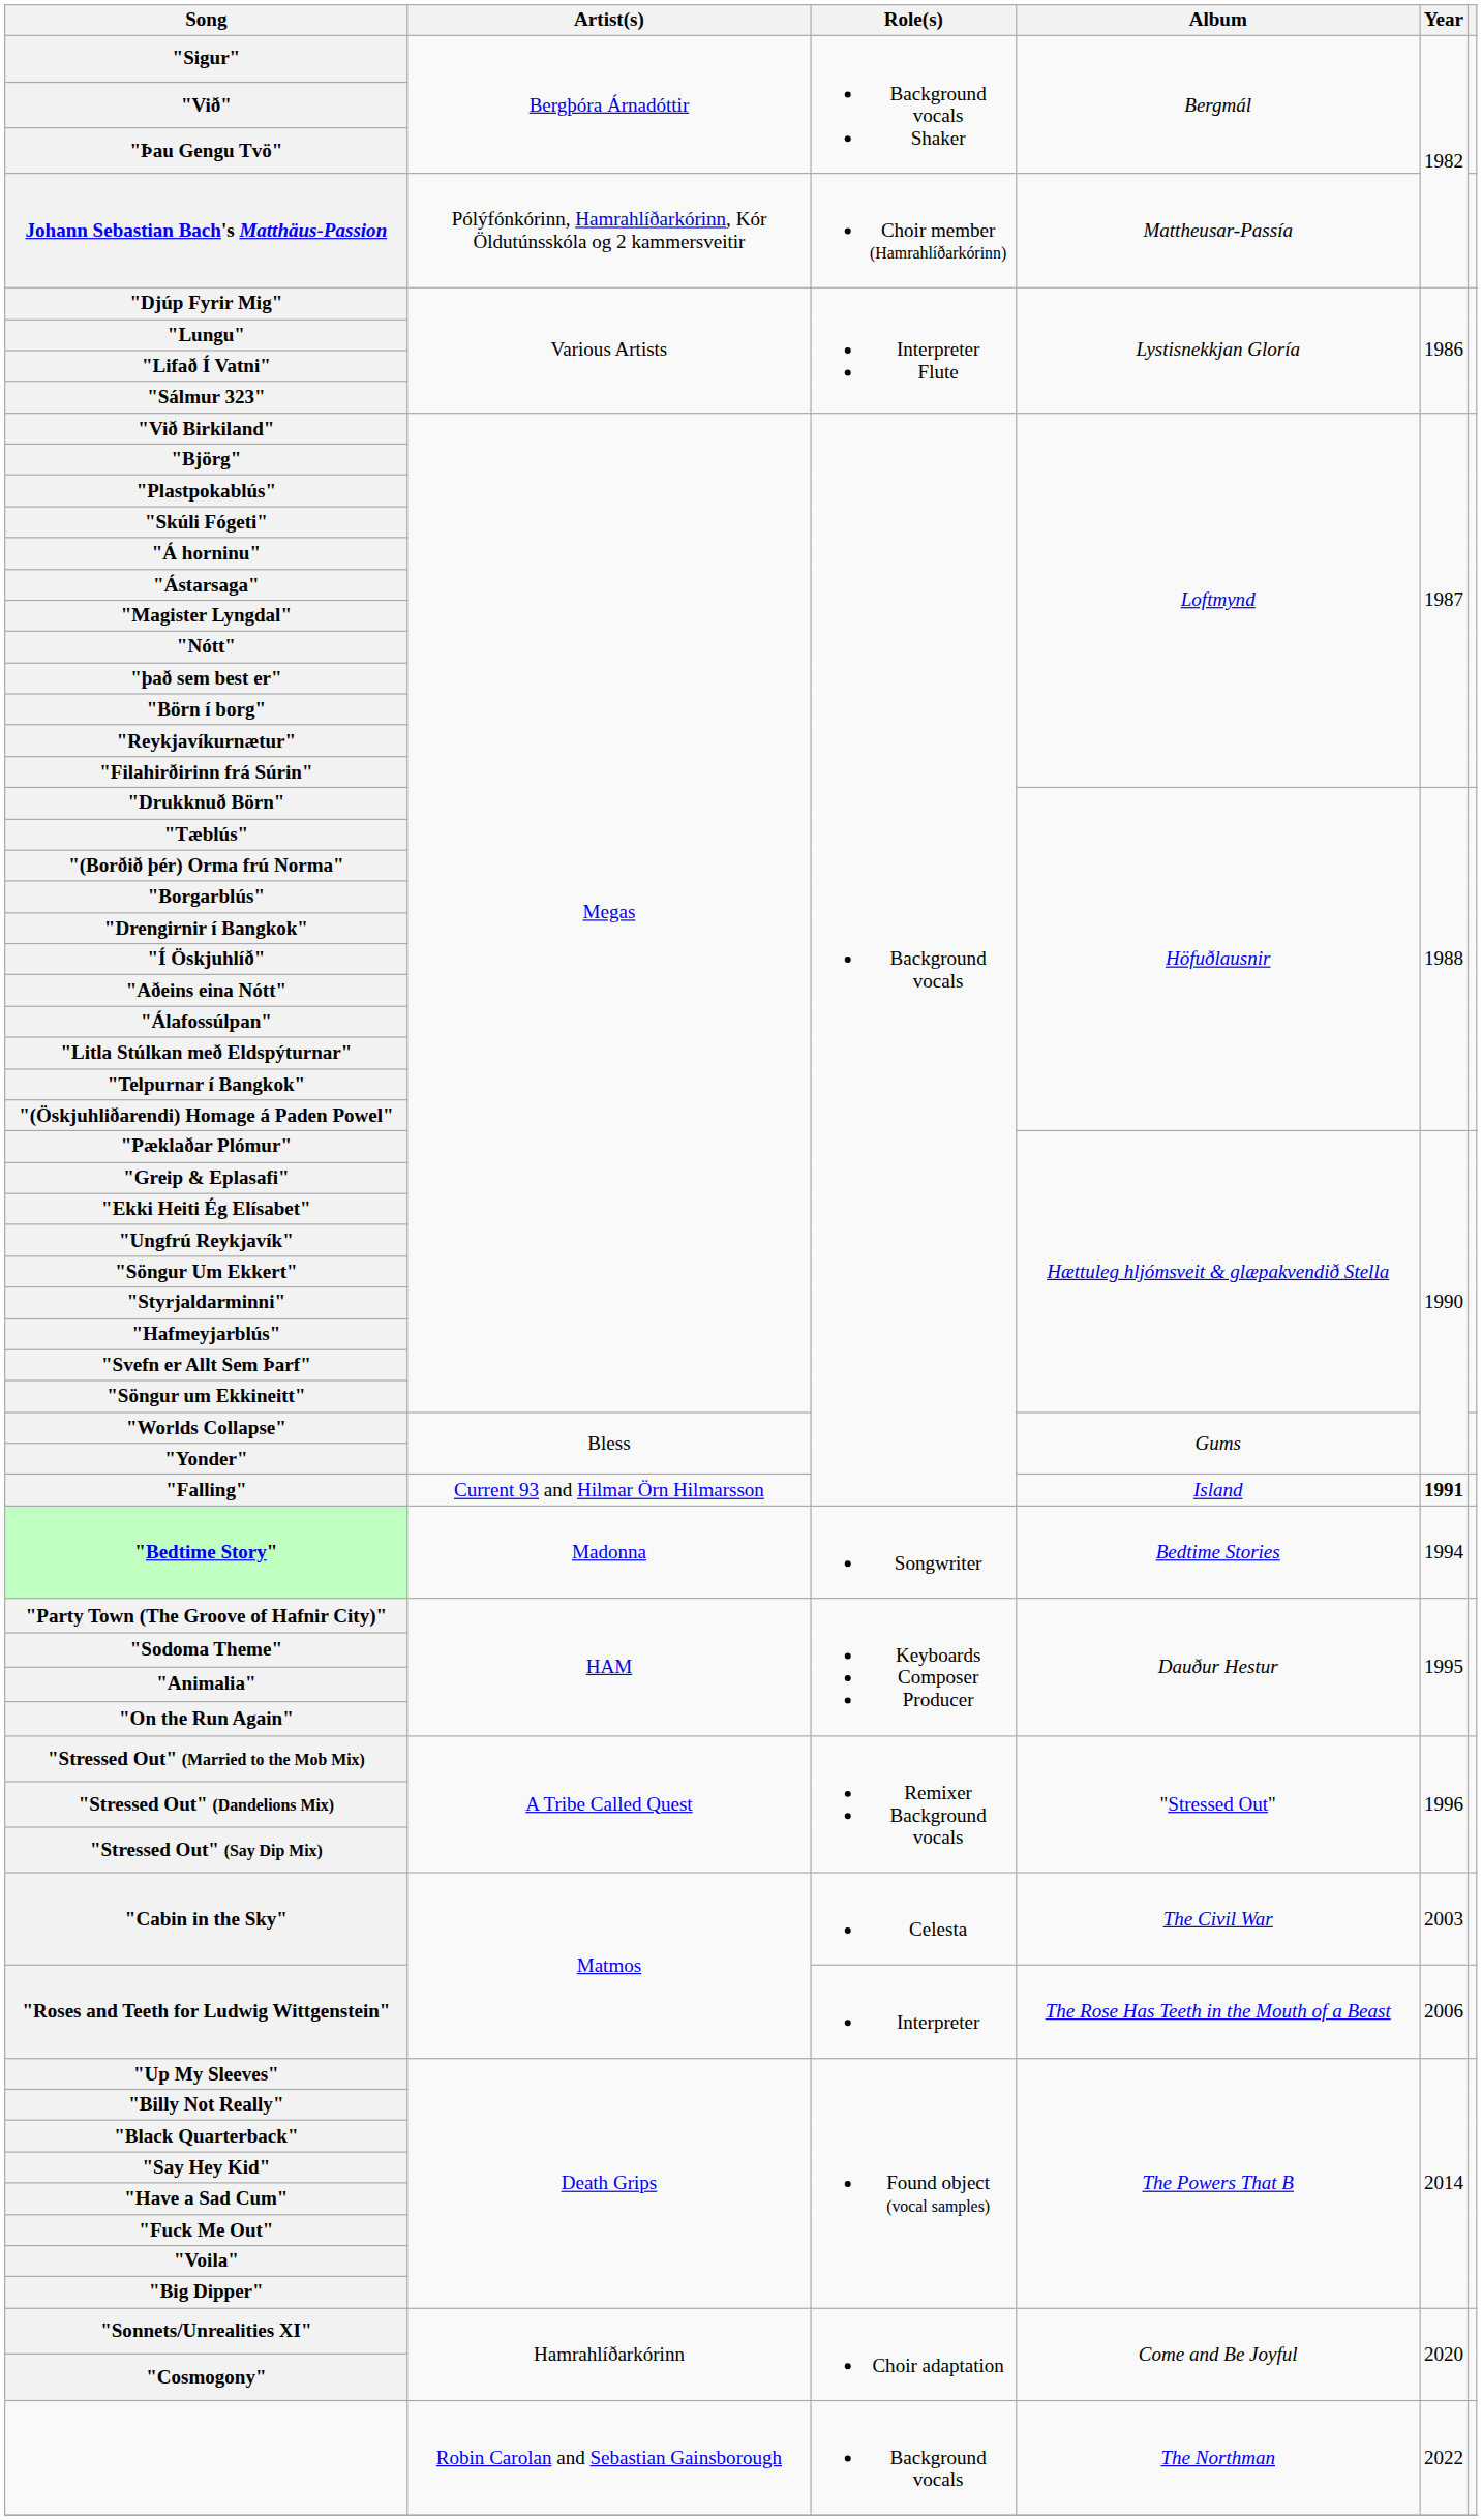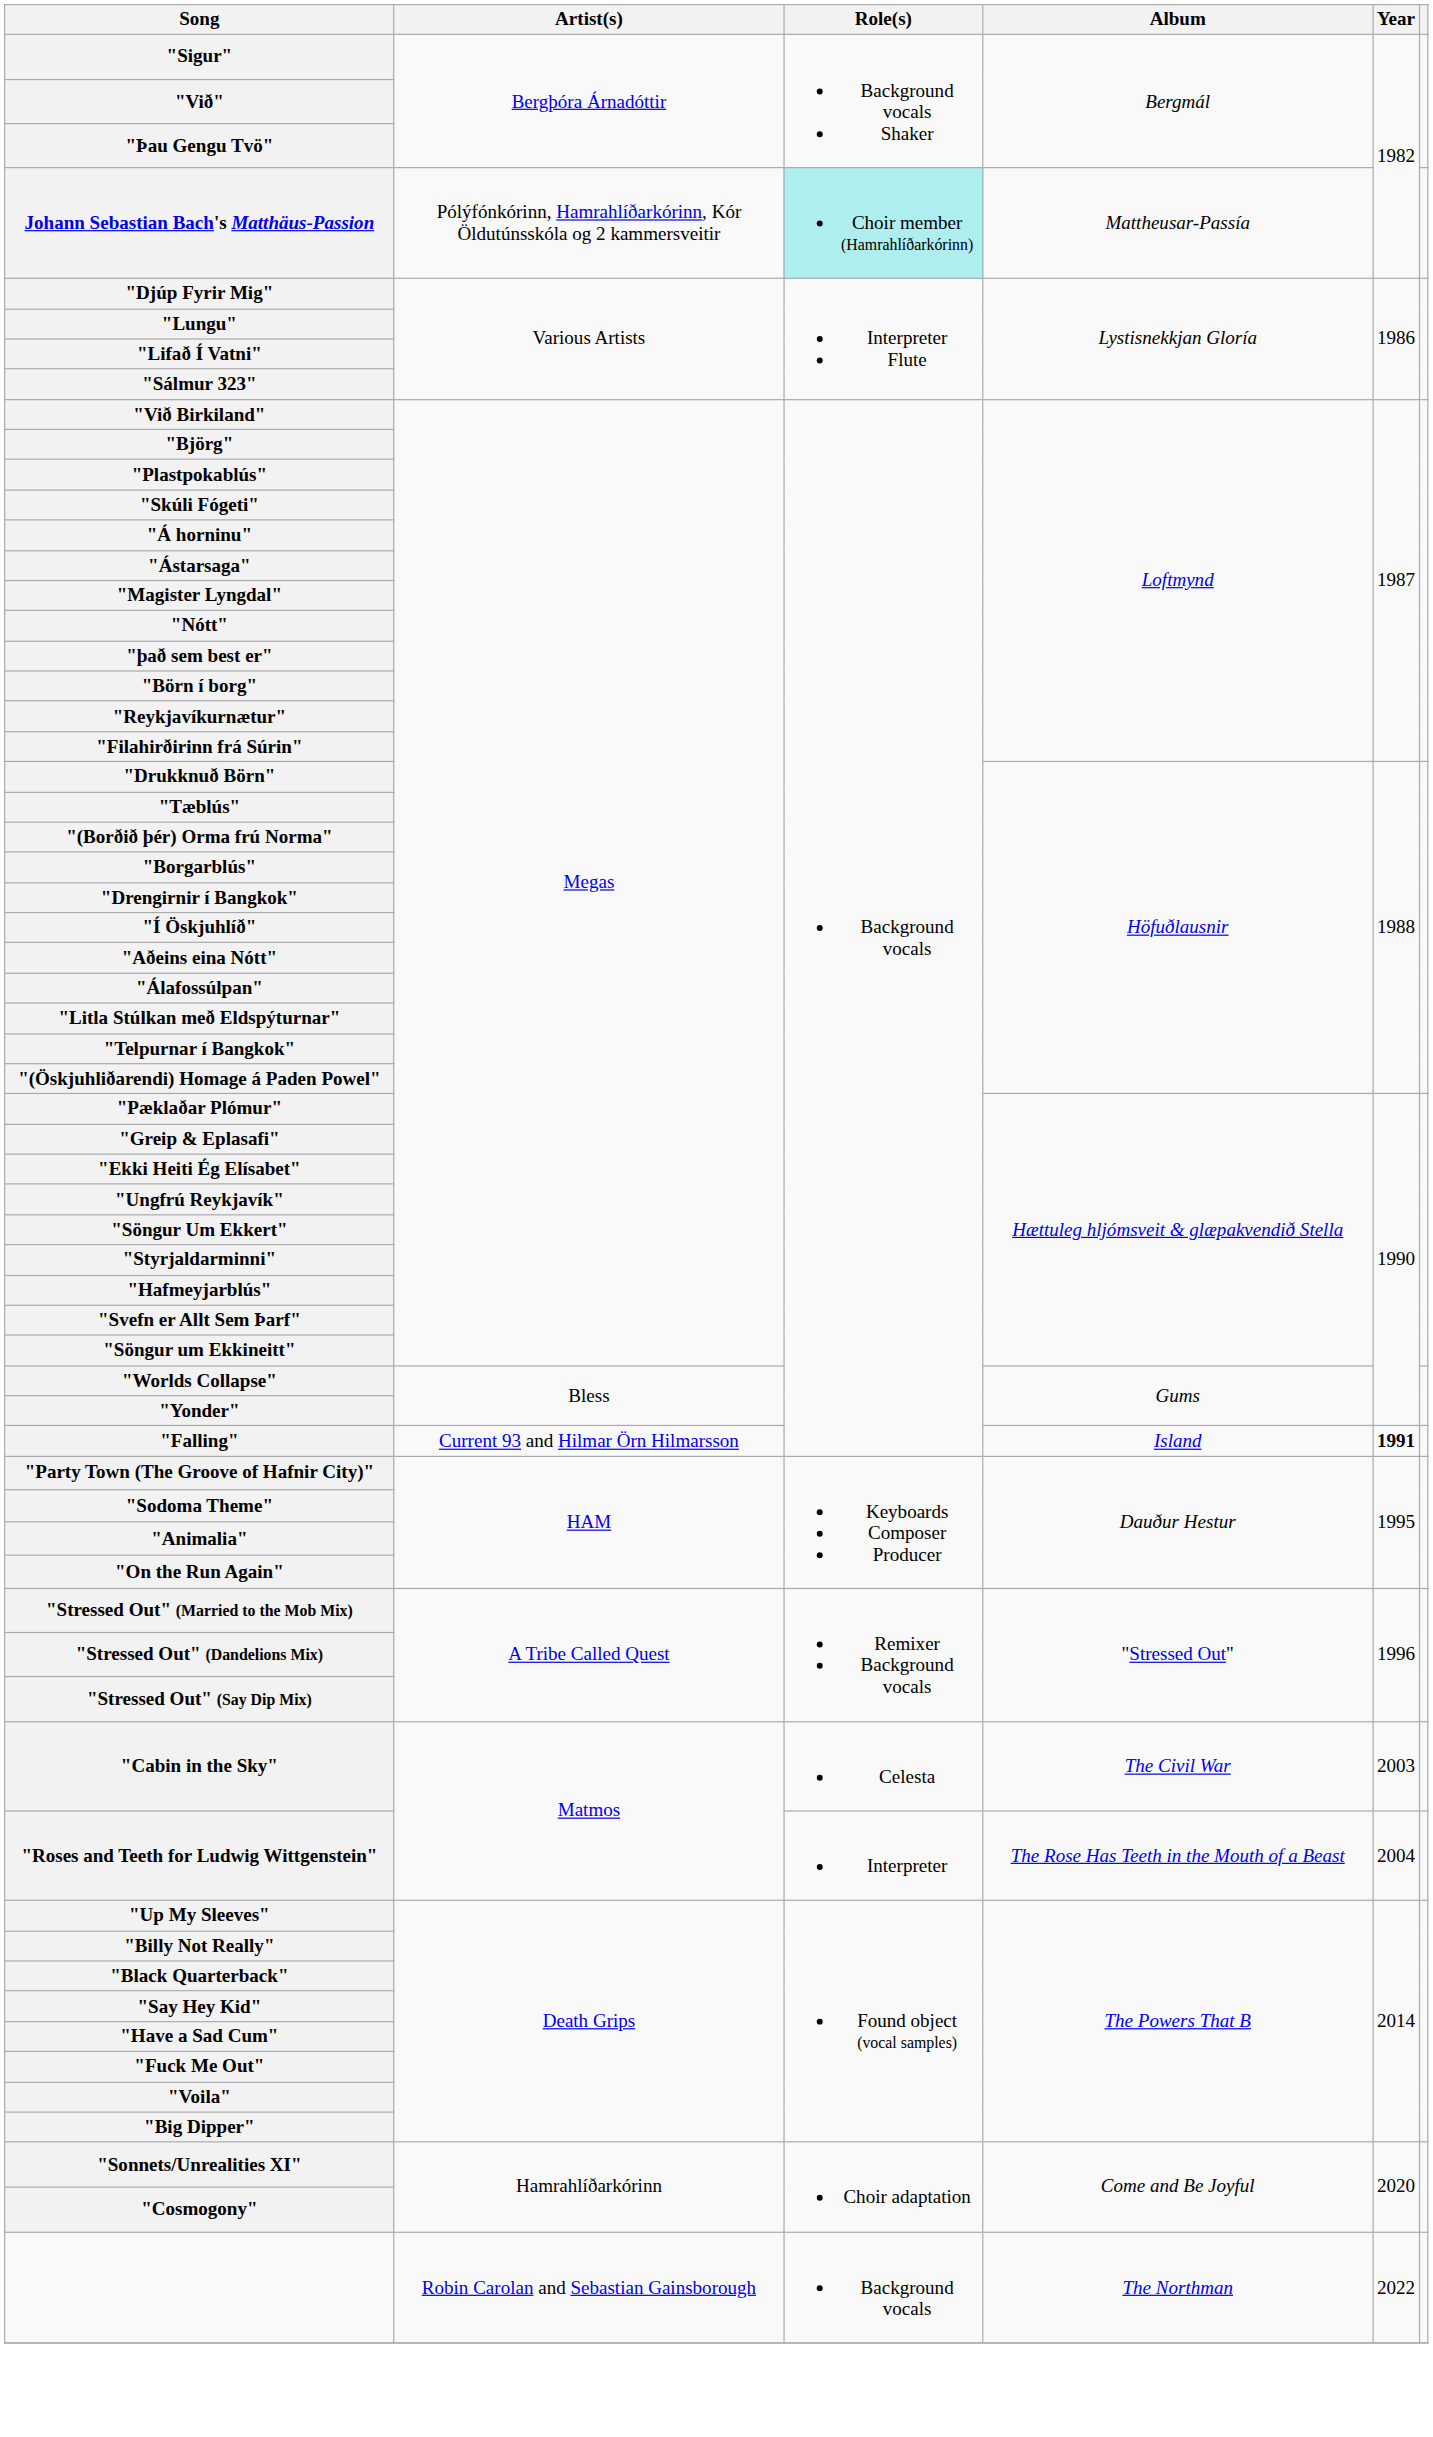 <table class="wikitable plainrowheaders" style="text-align:center;">
 <tr>
 <th scope="col" class="unsortable" style="width:20em;">Song</th>
 <th scope="col" class="unsortable" style="width:20em;">Artist(s)</th>
 <th scope="col" class="unsortable" style="width:10em;">Role(s)</th>
 <th scope="col" class="unsortable" style="width:20em;">Album</th>
 <th scope="col" class="unsortable">Year</th>
 <th scope="col" class="unsortable"></th>
 </tr>
 <tr>
 <th scope="row">"Sigur"</th>
 <td rowspan="3"><a href='#'>Bergþóra Árnadóttir</a></td>
 <td rowspan="3"><br><ul><li>Background vocals</li><li>Shaker</li></ul></td>
 <td rowspan="3"><em>Bergmál</em></td>
 <td rowspan="4">1982</td>
 <td rowspan="3"></td>
 </tr>
 <tr>
 <th scope="row">"Við"</th>
 </tr>
 <tr>
 <th scope="row">"Þau Gengu Tvö"</th>
 </tr>
 <tr>
 <th scope="row"><a href='#'>Johann Sebastian Bach</a>'s <em><a href='#'>Matthäus-Passion</a></em></th>
 <td>Pólýfónkórinn, <a href='#'>Hamrahlíðarkórinn</a>, Kór Öldutúnsskóla og 2 kammersveitir</td>
-<td><br><ul><li>Choir member <small>(Hamrahlíðarkórinn)</small></li></ul></td>
+<td style="background: paleturquoise;"><br><ul><li>Choir member <small>(Hamrahlíðarkórinn)</small></li></ul></td>
 <td><em>Mattheusar-Passía</em></td>
 <td></td>
 </tr>
 <tr>
 <th scope="row">"Djúp Fyrir Mig"</th>
 <td rowspan="4">Various Artists</td>
 <td rowspan="4"><br><ul><li>Interpreter</li><li>Flute</li></ul></td>
 <td rowspan="4"><em>Lystisnekkjan Gloría</em></td>
 <td rowspan="4">1986</td>
 <td rowspan="4"></td>
 </tr>
 <tr>
 <th scope="row">"Lungu"</th>
 </tr>
 <tr>
 <th scope="row">"Lifað Í Vatni"</th>
 </tr>
 <tr>
 <th scope="row">"Sálmur 323"</th>
 </tr>
 <tr>
 <th scope="row">"Við Birkiland"</th>
 <td rowspan="32"><a href='#'>Megas</a></td>
 <td rowspan="35"><br><ul><li>Background vocals</li></ul></td>
 <td rowspan="12"><em><a href='#'>Loftmynd</a></em></td>
 <td rowspan="12">1987</td>
 <td rowspan="12"><br></td>
 </tr>
 <tr>
 <th scope="row">"Björg"</th>
 </tr>
 <tr>
 <th scope="row">"Plastpokablús"</th>
 </tr>
 <tr>
 <th scope="row">"Skúli Fógeti"</th>
 </tr>
 <tr>
 <th scope="row">"Á horninu"</th>
 </tr>
 <tr>
 <th scope="row">"Ástarsaga"</th>
 </tr>
 <tr>
 <th scope="row">"Magister Lyngdal"</th>
 </tr>
 <tr>
 <th scope="row">"Nótt"</th>
 </tr>
 <tr>
 <th scope="row">"það sem best er"</th>
 </tr>
 <tr>
 <th scope="row">"Börn í borg"</th>
 </tr>
 <tr>
 <th scope="row">"Reykjavíkurnætur"</th>
 </tr>
 <tr>
 <th scope="row">"Filahirðirinn frá Súrin"</th>
 </tr>
 <tr>
 <th scope="row">"Drukknuð Börn"</th>
 <td rowspan="11"><em><a href='#'>Höfuðlausnir</a></em></td>
 <td rowspan="11">1988</td>
 <td rowspan="11"><br></td>
 </tr>
 <tr>
 <th scope="row">"Tæblús"</th>
 </tr>
 <tr>
 <th scope="row">"(Borðið þér) Orma frú Norma"</th>
 </tr>
 <tr>
 <th scope="row">"Borgarblús"</th>
 </tr>
 <tr>
 <th scope="row">"Drengirnir í Bangkok"</th>
 </tr>
 <tr>
 <th scope="row">"Í Öskjuhlíð"</th>
 </tr>
 <tr>
 <th scope="row">"Aðeins eina Nótt"</th>
 </tr>
 <tr>
 <th scope="row">"Álafossúlpan"</th>
 </tr>
 <tr>
 <th scope="row">"Litla Stúlkan með Eldspýturnar"</th>
 </tr>
 <tr>
 <th scope="row">"Telpurnar í Bangkok"</th>
 </tr>
 <tr>
 <th scope="row">"(Öskjuhliðarendi) Homage á Paden Powel"</th>
 </tr>
 <tr>
 <th scope="row">"Pæklaðar Plómur"</th>
 <td rowspan="9"><em><a href='#'>Hættuleg hljómsveit & glæpakvendið Stella</a></em></td>
 <td rowspan="11">1990</td>
 <td rowspan="9"><br></td>
 </tr>
 <tr>
 <th scope="row">"Greip & Eplasafi"</th>
 </tr>
 <tr>
 <th scope="row">"Ekki Heiti Ég Elísabet"</th>
 </tr>
 <tr>
 <th scope="row">"Ungfrú Reykjavík"</th>
 </tr>
 <tr>
 <th scope="row">"Söngur Um Ekkert"</th>
 </tr>
 <tr>
 <th scope="row">"Styrjaldarminni"</th>
 </tr>
 <tr>
 <th scope="row">"Hafmeyjarblús"</th>
 </tr>
 <tr>
 <th scope="row">"Svefn er Allt Sem Þarf"</th>
 </tr>
 <tr>
 <th scope="row">"Söngur um Ekkineitt"</th>
 </tr>
 <tr>
 <th scope="row">"Worlds Collapse"</th>
 <td rowspan="2">Bless</td>
 <td rowspan="2"><em>Gums</em></td>
 <td rowspan="2"><br></td>
 </tr>
 <tr>
 <th scope="row">"Yonder"</th>
 </tr>
 <tr>
 <th scope="row">"Falling"</th>
 <td><a href='#'>Current 93</a> and <a href='#'>Hilmar Örn Hilmarsson</a></td>
 <td><em><a href='#'>Island</a></em></td>
 <td><strong>1991</strong></td>
 <td><br></td>
 </tr>
 <tr>
-<th scope="row" style="background:#bfffc0;">"<a href='#'>Bedtime Story</a>" </th>
-<td><a href='#'>Madonna</a></td>
-<td><br><ul><li>Songwriter</li></ul></td>
-<td><em><a href='#'>Bedtime Stories</a></em></td>
-<td>1994</td>
-<td><br></td>
-</tr>
-<tr>
 <th scope="row">"Party Town (The Groove of Hafnir City)"</th>
 <td rowspan="4"><a href='#'>HAM</a></td>
 <td rowspan="4"><br><ul><li>Keyboards</li><li>Composer</li><li>Producer</li></ul></td>
 <td rowspan="4"><em>Dauður Hestur</em></td>
 <td rowspan="4">1995</td>
 <td rowspan="4"></td>
 </tr>
 <tr>
 <th scope="row">"Sodoma Theme"</th>
 </tr>
 <tr>
 <th scope="row">"Animalia"</th>
 </tr>
 <tr>
 <th scope="row">"On the Run Again"</th>
 </tr>
 <tr>
 <th scope="row">"Stressed Out" <small>(Married to the Mob Mix)</small></th>
 <td rowspan="3"><a href='#'>A Tribe Called Quest</a></td>
 <td rowspan="3"><br><ul><li>Remixer</li><li>Background vocals</li></ul></td>
 <td rowspan="3">"<a href='#'>Stressed Out</a>"</td>
 <td rowspan="3">1996</td>
 <td rowspan="3"><br></td>
 </tr>
 <tr>
 <th scope="row">"Stressed Out" <small>(Dandelions Mix)</small></th>
 </tr>
 <tr>
 <th scope="row">"Stressed Out" <small>(Say Dip Mix)</small></th>
 </tr>
 <tr>
 <th scope="row">"Cabin in the Sky"</th>
 <td rowspan="2"><a href='#'>Matmos</a></td>
 <td><br><ul><li>Celesta</li></ul></td>
 <td><em><a href='#'>The Civil War</a></em></td>
 <td>2003</td>
 <td></td>
 </tr>
 <tr>
 <th scope="row">"Roses and Teeth for Ludwig Wittgenstein"</th>
 <td><br><ul><li>Interpreter</li></ul></td>
 <td><em><a href='#'>The Rose Has Teeth in the Mouth of a Beast</a></em></td>
-<td>2006</td>
+<td>2004</td>
 <td><br></td>
 </tr>
 <tr>
 <th scope="row">"Up My Sleeves"</th>
 <td rowspan="8"><a href='#'>Death Grips</a></td>
 <td rowspan="8"><br><ul><li>Found object<br><small>(vocal samples)</small></li></ul></td>
 <td rowspan="8"><em><a href='#'>The Powers That B</a></em></td>
 <td rowspan="8">2014</td>
 <td rowspan="8"><br></td>
 </tr>
 <tr>
 <th scope="row">"Billy Not Really"</th>
 </tr>
 <tr>
 <th scope="row">"Black Quarterback"</th>
 </tr>
 <tr>
 <th scope="row">"Say Hey Kid"</th>
 </tr>
 <tr>
 <th scope="row">"Have a Sad Cum"</th>
 </tr>
 <tr>
 <th scope="row">"Fuck Me Out"</th>
 </tr>
 <tr>
 <th scope="row">"Voila"</th>
 </tr>
 <tr>
 <th scope="row">"Big Dipper"</th>
 </tr>
 <tr>
 <th scope="row">"Sonnets/Unrealities XI"</th>
 <td rowspan="2">Hamrahlíðarkórinn</td>
 <td rowspan="2"><br><ul><li>Choir adaptation</li></ul></td>
 <td rowspan="2"><em>Come and Be Joyful</em></td>
 <td rowspan="2">2020</td>
 <td rowspan="2"></td>
 </tr>
 <tr>
 <th scope="row">"Cosmogony"</th>
 </tr>
 <tr>
 <td></td>
 <td><a href='#'>Robin Carolan</a> and <a href='#'>Sebastian Gainsborough</a></td>
 <td><br><ul><li>Background vocals</li></ul></td>
 <td><em><a href='#'>The Northman</a></em></td>
 <td>2022</td>
 <td></td>
 </tr>
 <tr>
 </tr>
 </table>
